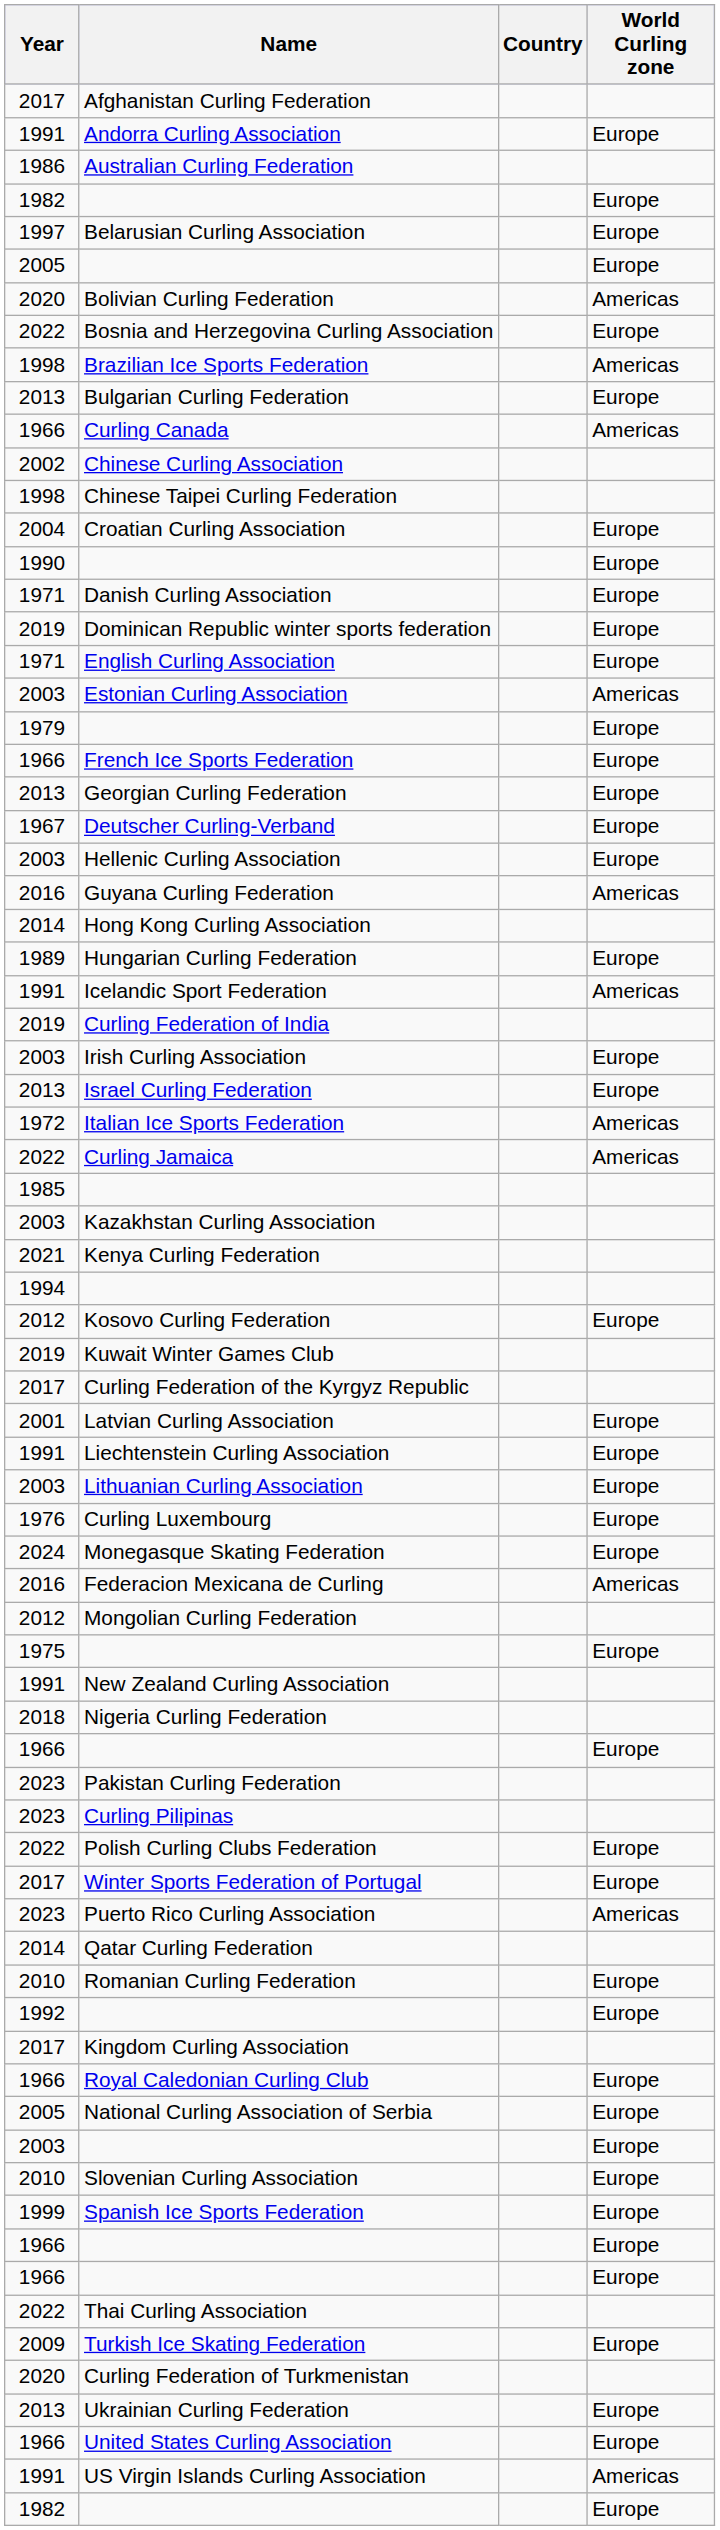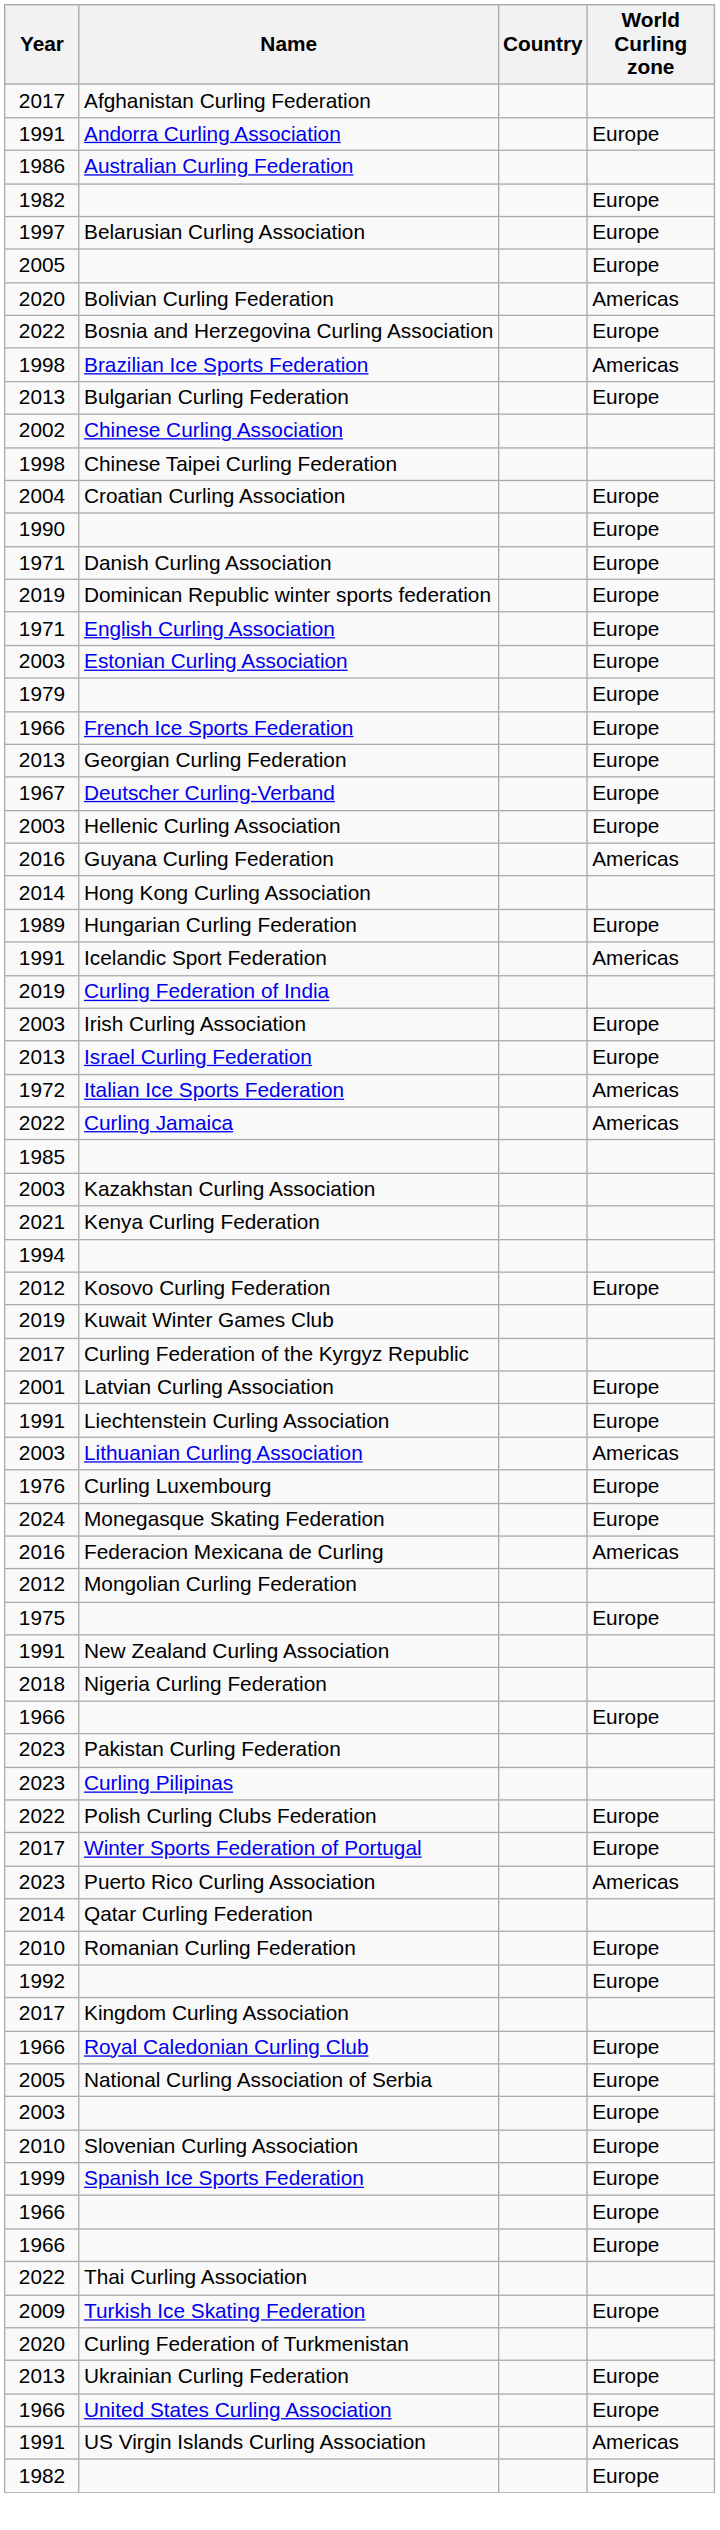 <table class="wikitable sortable">
 <tr style="background-color:#B3B7FF;">
 <th align=center width=50>Year</th>
 <th align=center>Name</th>
 <th align=center>Country</th>
 <th align=center width=90>World Curling zone</th>
 </tr>
 <tr>
 <td align=center>2017</td>
 <td>Afghanistan Curling Federation</td>
 <td></td>
 <td></td>
 </tr>
 <tr>
 <td align=center>1991</td>
 <td><a href='#'>Andorra Curling Association</a></td>
 <td></td>
 <td>Europe</td>
 </tr>
 <tr>
 <td align=center>1986</td>
 <td><a href='#'>Australian Curling Federation</a></td>
 <td></td>
 <td></td>
 </tr>
 <tr>
 <td align=center>1982</td>
 <td></td>
 <td></td>
 <td>Europe</td>
 </tr>
 <tr>
 <td align=center>1997</td>
 <td>Belarusian Curling Association</td>
 <td></td>
 <td>Europe</td>
 </tr>
 <tr>
 <td align=center>2005</td>
 <td></td>
 <td></td>
 <td>Europe</td>
 </tr>
 <tr>
 <td align=center>2020</td>
 <td>Bolivian Curling Federation</td>
 <td></td>
 <td>Americas</td>
 </tr>
 <tr>
 <td align=center>2022</td>
 <td>Bosnia and Herzegovina Curling Association</td>
 <td></td>
 <td>Europe</td>
 </tr>
 <tr>
 <td align=center>1998</td>
 <td><a href='#'>Brazilian Ice Sports Federation</a></td>
 <td></td>
 <td>Americas</td>
 </tr>
 <tr>
 <td align=center>2013</td>
 <td>Bulgarian Curling Federation</td>
 <td></td>
 <td>Europe</td>
 </tr>
 <tr>
-<td align=center>1966</td>
-<td><a href='#'>Curling Canada</a></td>
-<td></td>
-<td>Americas</td>
-</tr>
-<tr>
 <td align=center>2002</td>
 <td><a href='#'>Chinese Curling Association</a></td>
 <td></td>
 <td></td>
 </tr>
 <tr>
 <td align=center>1998</td>
 <td>Chinese Taipei Curling Federation</td>
 <td></td>
 <td></td>
 </tr>
 <tr>
 <td align=center>2004</td>
 <td>Croatian Curling Association</td>
 <td></td>
 <td>Europe</td>
 </tr>
 <tr>
 <td align=center>1990</td>
 <td></td>
 <td></td>
 <td>Europe</td>
 </tr>
 <tr>
 <td align=center>1971</td>
 <td>Danish Curling Association</td>
 <td></td>
 <td>Europe</td>
 </tr>
 <tr>
 <td align=center>2019</td>
 <td>Dominican Republic winter sports federation</td>
 <td></td>
 <td>Europe</td>
 </tr>
 <tr>
 <td align=center>1971</td>
 <td><a href='#'>English Curling Association</a></td>
 <td></td>
 <td>Europe</td>
 </tr>
 <tr>
 <td align=center>2003</td>
 <td><a href='#'>Estonian Curling Association</a></td>
 <td></td>
-<td>Americas</td>
+<td>Europe</td>
 </tr>
 <tr>
 <td align=center>1979</td>
 <td></td>
 <td></td>
 <td>Europe</td>
 </tr>
 <tr>
 <td align=center>1966</td>
 <td><a href='#'>French Ice Sports Federation</a></td>
 <td></td>
 <td>Europe</td>
 </tr>
 <tr>
 <td align=center>2013</td>
 <td>Georgian Curling Federation</td>
 <td></td>
 <td>Europe</td>
 </tr>
 <tr>
 <td align=center>1967</td>
 <td><a href='#'>Deutscher Curling-Verband</a></td>
 <td></td>
 <td>Europe</td>
 </tr>
 <tr>
 <td align=center>2003</td>
 <td>Hellenic Curling Association</td>
 <td></td>
 <td>Europe</td>
 </tr>
 <tr>
 <td align=center>2016</td>
 <td>Guyana Curling Federation</td>
 <td></td>
 <td>Americas</td>
 </tr>
 <tr>
 <td align=center>2014</td>
 <td>Hong Kong Curling Association</td>
 <td></td>
 <td></td>
 </tr>
 <tr>
 <td align=center>1989</td>
 <td>Hungarian Curling Federation</td>
 <td></td>
 <td>Europe</td>
 </tr>
 <tr>
 <td align=center>1991</td>
 <td>Icelandic Sport Federation</td>
 <td></td>
 <td>Americas</td>
 </tr>
 <tr>
 <td align=center>2019</td>
 <td><a href='#'>Curling Federation of India</a></td>
 <td></td>
 <td></td>
 </tr>
 <tr>
 <td align=center>2003</td>
 <td>Irish Curling Association</td>
 <td></td>
 <td>Europe</td>
 </tr>
 <tr>
 <td align=center>2013</td>
 <td><a href='#'>Israel Curling Federation</a></td>
 <td></td>
 <td>Europe</td>
 </tr>
 <tr>
 <td align=center>1972</td>
 <td><a href='#'>Italian Ice Sports Federation</a></td>
 <td></td>
 <td>Americas</td>
 </tr>
 <tr>
 <td align=center>2022</td>
 <td><a href='#'>Curling Jamaica</a></td>
 <td></td>
 <td>Americas</td>
 </tr>
 <tr>
 <td align=center>1985</td>
 <td></td>
 <td></td>
 <td></td>
 </tr>
 <tr>
 <td align=center>2003</td>
 <td>Kazakhstan Curling Association</td>
 <td></td>
 <td></td>
 </tr>
 <tr>
 <td align=center>2021</td>
 <td>Kenya Curling Federation</td>
 <td></td>
 <td></td>
 </tr>
 <tr>
 <td align=center>1994</td>
 <td></td>
 <td></td>
 <td></td>
 </tr>
 <tr>
 <td align=center>2012</td>
 <td>Kosovo Curling Federation</td>
 <td></td>
 <td>Europe</td>
 </tr>
 <tr>
 <td align=center>2019</td>
 <td>Kuwait Winter Games Club</td>
 <td></td>
 <td></td>
 </tr>
 <tr>
 <td align=center>2017</td>
 <td>Curling Federation of the Kyrgyz Republic</td>
 <td></td>
 <td></td>
 </tr>
 <tr>
 <td align=center>2001</td>
 <td>Latvian Curling Association</td>
 <td></td>
 <td>Europe</td>
 </tr>
 <tr>
 <td align=center>1991</td>
 <td>Liechtenstein Curling Association</td>
 <td></td>
 <td>Europe</td>
 </tr>
 <tr>
 <td align=center>2003</td>
 <td><a href='#'>Lithuanian Curling Association</a></td>
 <td></td>
-<td>Europe</td>
+<td>Americas</td>
 </tr>
 <tr>
 <td align=center>1976</td>
 <td>Curling Luxembourg</td>
 <td></td>
 <td>Europe</td>
 </tr>
 <tr>
 <td align=center>2024</td>
 <td>Monegasque Skating Federation</td>
 <td></td>
 <td>Europe</td>
 </tr>
 <tr>
 <td align=center>2016</td>
 <td>Federacion Mexicana de Curling</td>
 <td></td>
 <td>Americas</td>
 </tr>
 <tr>
 <td align=center>2012</td>
 <td>Mongolian Curling Federation</td>
 <td></td>
 <td></td>
 </tr>
 <tr>
 <td align=center>1975</td>
 <td></td>
 <td></td>
 <td>Europe</td>
 </tr>
 <tr>
 <td align=center>1991</td>
 <td>New Zealand Curling Association</td>
 <td></td>
 <td></td>
 </tr>
 <tr>
 <td align=center>2018</td>
 <td>Nigeria Curling Federation</td>
 <td></td>
 <td></td>
 </tr>
 <tr>
 <td align=center>1966</td>
 <td></td>
 <td></td>
 <td>Europe</td>
 </tr>
 <tr>
 <td align=center>2023</td>
 <td>Pakistan Curling Federation</td>
 <td></td>
 <td></td>
 </tr>
 <tr>
 <td align=center>2023</td>
 <td><a href='#'>Curling Pilipinas</a></td>
 <td></td>
 <td></td>
 </tr>
 <tr>
 <td align=center>2022</td>
 <td>Polish Curling Clubs Federation</td>
 <td></td>
 <td>Europe</td>
 </tr>
 <tr>
 <td align=center>2017</td>
 <td><a href='#'>Winter Sports Federation of Portugal</a></td>
 <td></td>
 <td>Europe</td>
 </tr>
 <tr>
 <td align=center>2023</td>
 <td>Puerto Rico Curling Association</td>
 <td></td>
 <td>Americas</td>
 </tr>
 <tr>
 <td align=center>2014</td>
 <td>Qatar Curling Federation</td>
 <td></td>
 <td></td>
 </tr>
 <tr>
 <td align=center>2010</td>
 <td>Romanian Curling Federation</td>
 <td></td>
 <td>Europe</td>
 </tr>
 <tr>
 <td align=center>1992</td>
 <td></td>
 <td></td>
 <td>Europe</td>
 </tr>
 <tr>
 <td align=center>2017</td>
 <td>Kingdom Curling Association</td>
 <td></td>
 <td></td>
 </tr>
 <tr>
 <td align=center>1966</td>
 <td><a href='#'>Royal Caledonian Curling Club</a></td>
 <td></td>
 <td>Europe</td>
 </tr>
 <tr>
 <td align=center>2005</td>
 <td>National Curling Association of Serbia</td>
 <td></td>
 <td>Europe</td>
 </tr>
 <tr>
 <td align=center>2003</td>
 <td></td>
 <td></td>
 <td>Europe</td>
 </tr>
 <tr>
 <td align=center>2010</td>
 <td>Slovenian Curling Association</td>
 <td></td>
 <td>Europe</td>
 </tr>
 <tr>
 <td align=center>1999</td>
 <td><a href='#'>Spanish Ice Sports Federation</a></td>
 <td></td>
 <td>Europe</td>
 </tr>
 <tr>
 <td align=center>1966</td>
 <td></td>
 <td></td>
 <td>Europe</td>
 </tr>
 <tr>
 <td align=center>1966</td>
 <td></td>
 <td></td>
 <td>Europe</td>
 </tr>
 <tr>
 <td align=center>2022</td>
 <td>Thai Curling Association</td>
 <td></td>
 <td></td>
 </tr>
 <tr>
 <td align=center>2009</td>
 <td><a href='#'>Turkish Ice Skating Federation</a></td>
 <td></td>
 <td>Europe</td>
 </tr>
 <tr>
 <td align=center>2020</td>
 <td>Curling Federation of Turkmenistan</td>
 <td></td>
 <td></td>
 </tr>
 <tr>
 <td align=center>2013</td>
 <td>Ukrainian Curling Federation</td>
 <td></td>
 <td>Europe</td>
 </tr>
 <tr>
 <td align=center>1966</td>
 <td><a href='#'>United States Curling Association</a></td>
 <td></td>
 <td>Europe</td>
 </tr>
 <tr>
 <td align=center>1991</td>
 <td>US Virgin Islands Curling Association</td>
 <td></td>
 <td>Americas</td>
 </tr>
 <tr>
 <td align=center>1982</td>
 <td></td>
 <td></td>
 <td>Europe</td>
 </tr>
 </table>
